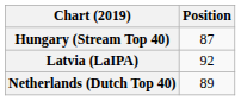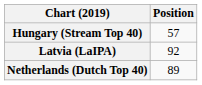 <table class="wikitable sortable plainrowheaders" style="text-align:center">
 <tr>
 <th scope="col">Chart (2019)</th>
 <th scope="col">Position</th>
 </tr>
 <tr>
 <th scope="row">Hungary (Stream Top 40)</th>
-<td>87</td>
+<td>57</td>
 </tr>
 <tr>
 <th scope="row">Latvia (LaIPA)</th>
 <td>92</td>
 </tr>
 <tr>
 <th scope="row">Netherlands (Dutch Top 40)</th>
 <td>89</td>
 </tr>
 </table>
